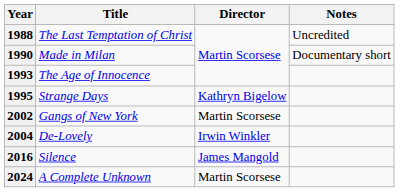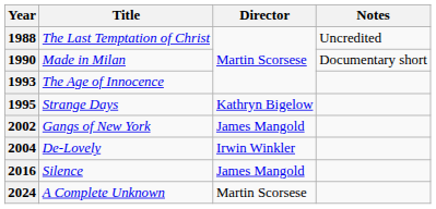 <table class="wikitable plainrowheaders">
 <tr>
 <th scope="col">Year</th>
 <th scope="col">Title</th>
 <th scope="col">Director</th>
 <th scope="col">Notes</th>
 </tr>
 <tr>
 <th scope="row">1988</th>
 <td><em><a href='#'>The Last Temptation of Christ</a></em></td>
 <td rowspan=3><a href='#'>Martin Scorsese</a></td>
 <td>Uncredited</td>
 </tr>
 <tr>
 <th scope="row">1990</th>
 <td><em><a href='#'>Made in Milan</a></em></td>
 <td>Documentary short</td>
 </tr>
 <tr>
 <th scope="row">1993</th>
 <td><em><a href='#'>The Age of Innocence</a></em></td>
 <td></td>
 </tr>
 <tr>
 <th scope="row">1995</th>
 <td><em><a href='#'>Strange Days</a></em></td>
 <td><a href='#'>Kathryn Bigelow</a></td>
 <td></td>
 </tr>
 <tr>
 <th scope="row">2002</th>
 <td><em><a href='#'>Gangs of New York</a></em></td>
-<td>Martin Scorsese</td>
+<td><a href='#'>James Mangold</a></td>
 <td></td>
 </tr>
 <tr>
 <th scope="row">2004</th>
 <td><em><a href='#'>De-Lovely</a></em></td>
 <td><a href='#'>Irwin Winkler</a></td>
 <td></td>
 </tr>
 <tr>
 <th scope="row">2016</th>
 <td><em><a href='#'>Silence</a></em></td>
 <td><a href='#'>James Mangold</a></td>
 <td></td>
 </tr>
 <tr>
 <th scope="row">2024</th>
 <td><em><a href='#'>A Complete Unknown</a></em></td>
 <td>Martin Scorsese</td>
 <td></td>
 </tr>
 </table>
